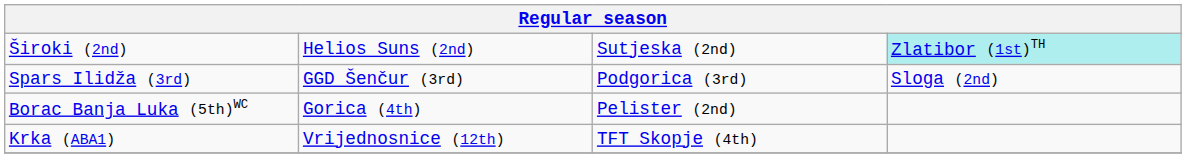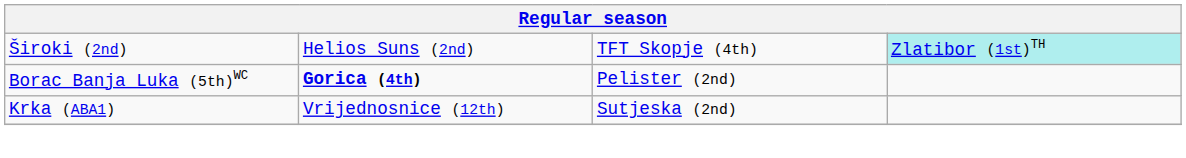 <table class="wikitable" style="white-space: nowrap;">
 <tr>
 <th colspan="4"><a href='#'>Regular season</a></th>
 </tr>
 <tr>
 <td width="210"> <a href='#'>Široki</a> <small>(<a href='#'>2nd</a>)</small></td>
 <td width="210"> <a href='#'>Helios Suns</a> <small>(<a href='#'>2nd</a>)</small></td>
-<td width="210"> <a href='#'>Sutjeska</a> <small>(2nd)</small></td>
+<td width="210"> <a href='#'>TFT Skopje</a> <small>(4th)</small></td>
 <td width="210" style="background: paleturquoise;"> <a href='#'>Zlatibor</a> <small>(<a href='#'>1st</a>)<sup>TH</sup></small></td>
 </tr>
 <tr>
-<td width="210"> <a href='#'>Spars Ilidža</a> <small>(<a href='#'>3rd</a>)</small></td>
-<td width="210"> <a href='#'>GGD Šenčur</a> <small>(3rd)</small></td>
-<td width="210"> <a href='#'>Podgorica</a> <small>(3rd)</small></td>
-<td width="210"> <a href='#'>Sloga</a> <small>(<a href='#'>2nd</a>)</small></td>
-</tr>
-<tr>
 <td width="210"> <a href='#'>Borac Banja Luka</a> <small>(5th)<sup>WC</sup></small></td>
-<td width="210"> <a href='#'>Gorica</a> <small>(<a href='#'>4th</a>)</small></td>
+<td width="210"><strong> <a href='#'>Gorica</a> <small>(<a href='#'>4th</a>)</small></strong></td>
 <td width="210"> <a href='#'>Pelister</a> <small>(2nd)</small></td>
 <td></td>
 </tr>
 <tr>
 <td width="210"> <a href='#'>Krka</a> <small>(<a href='#'>ABA1</a>)</small></td>
 <td width="210"> <a href='#'>Vrijednosnice</a> <small>(<a href='#'>12th</a>)</small></td>
-<td width="210"> <a href='#'>TFT Skopje</a> <small>(4th)</small></td>
+<td width="210"> <a href='#'>Sutjeska</a> <small>(2nd)</small></td>
 <td></td>
 </tr>
 <tr>
 </tr>
 </table>
